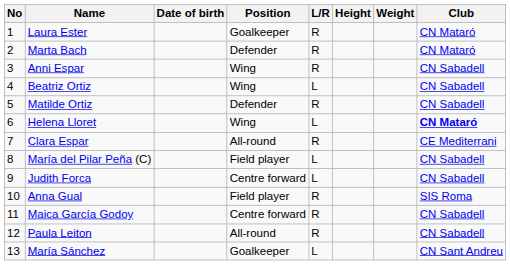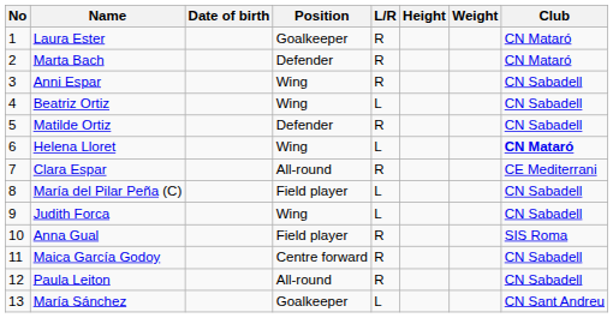 <table class="wikitable sortable" text-align:center;">
 <tr>
 <th>No</th>
 <th>Name</th>
 <th>Date of birth</th>
 <th>Position</th>
 <th>L/R</th>
 <th>Height</th>
 <th>Weight</th>
 <th>Club</th>
 </tr>
 <tr>
 <td>1</td>
 <td align=left><a href='#'>Laura Ester</a></td>
 <td align=left></td>
 <td>Goalkeeper</td>
 <td>R</td>
 <td></td>
 <td></td>
 <td align=left> <a href='#'>CN Mataró</a></td>
 </tr>
 <tr>
 <td>2</td>
 <td align=left><a href='#'>Marta Bach</a></td>
 <td align=left></td>
 <td>Defender</td>
 <td>R</td>
 <td></td>
 <td></td>
 <td align=left> <a href='#'>CN Mataró</a></td>
 </tr>
 <tr>
 <td>3</td>
 <td align=left><a href='#'>Anni Espar</a></td>
 <td align=left></td>
 <td>Wing</td>
 <td>R</td>
 <td></td>
 <td></td>
 <td align=left> <a href='#'>CN Sabadell</a></td>
 </tr>
 <tr>
 <td>4</td>
 <td align=left><a href='#'>Beatriz Ortiz</a></td>
 <td align=left></td>
 <td>Wing</td>
 <td>L</td>
 <td></td>
 <td></td>
 <td align=left> <a href='#'>CN Sabadell</a></td>
 </tr>
 <tr>
 <td>5</td>
 <td align=left><a href='#'>Matilde Ortiz</a></td>
 <td align=left></td>
 <td>Defender</td>
 <td>R</td>
 <td></td>
 <td></td>
 <td align=left> <a href='#'>CN Sabadell</a></td>
 </tr>
 <tr>
 <td>6</td>
 <td align=left><a href='#'>Helena Lloret</a></td>
 <td align=left></td>
 <td>Wing</td>
 <td>L</td>
 <td></td>
 <td></td>
 <td align=left><strong> <a href='#'>CN Mataró</a></strong></td>
 </tr>
 <tr>
 <td>7</td>
 <td align=left><a href='#'>Clara Espar</a></td>
 <td align=left></td>
 <td>All-round</td>
 <td>R</td>
 <td></td>
 <td></td>
 <td align=left> <a href='#'>CE Mediterrani</a></td>
 </tr>
 <tr>
 <td>8</td>
 <td align=left><a href='#'>María del Pilar Peña</a> (C)</td>
 <td align=left></td>
 <td>Field player</td>
 <td>L</td>
 <td></td>
 <td></td>
 <td align=left> <a href='#'>CN Sabadell</a></td>
 </tr>
 <tr>
 <td>9</td>
 <td align=left><a href='#'>Judith Forca</a></td>
 <td align=left></td>
-<td>Centre forward</td>
+<td>Wing</td>
 <td>L</td>
 <td></td>
 <td></td>
 <td align=left> <a href='#'>CN Sabadell</a></td>
 </tr>
 <tr>
 <td>10</td>
 <td align=left><a href='#'>Anna Gual</a></td>
 <td align=left></td>
 <td>Field player</td>
 <td>R</td>
 <td></td>
 <td></td>
 <td align=left> <a href='#'>SIS Roma</a></td>
 </tr>
 <tr>
 <td>11</td>
 <td align=left><a href='#'>Maica García Godoy</a></td>
 <td align=left></td>
 <td>Centre forward</td>
 <td>R</td>
 <td></td>
 <td></td>
 <td align=left> <a href='#'>CN Sabadell</a></td>
 </tr>
 <tr>
 <td>12</td>
 <td align=left><a href='#'>Paula Leiton</a></td>
 <td align=left></td>
 <td>All-round</td>
 <td>R</td>
 <td></td>
 <td></td>
 <td align=left> <a href='#'>CN Sabadell</a></td>
 </tr>
 <tr>
 <td>13</td>
 <td align=left><a href='#'>María Sánchez</a></td>
 <td align=left></td>
 <td>Goalkeeper</td>
 <td>L</td>
 <td></td>
 <td></td>
 <td align=left> <a href='#'>CN Sant Andreu</a></td>
 </tr>
 </table>
